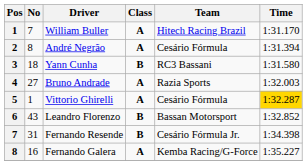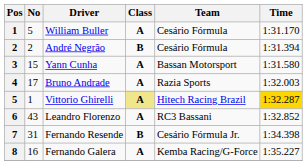 <table class="wikitable" style="font-size: 90%">
 <tr>
 <th>Pos</th>
 <th>No</th>
 <th>Driver</th>
 <th>Class</th>
 <th>Team</th>
 <th>Time</th>
 </tr>
 <tr>
 <th>1</th>
-<td>7</td>
+<td>5</td>
 <td> <a href='#'>William Buller</a></td>
 <td align="center"><strong><span>A</span></strong></td>
-<td><a href='#'>Hitech Racing Brazil</a></td>
+<td>Cesário Fórmula</td>
 <td>1:31.170</td>
 </tr>
 <tr>
 <th>2</th>
-<td>8</td>
+<td>2</td>
 <td> <a href='#'>André Negrão</a></td>
-<td align="center"><strong><span>A</span></strong></td>
+<td align="center"><strong><span>B</span></strong></td>
 <td>Cesário Fórmula</td>
 <td>1:31.394</td>
 </tr>
 <tr>
 <th>3</th>
-<td>18</td>
+<td>15</td>
 <td> <a href='#'>Yann Cunha</a></td>
-<td align="center"><strong><span>B</span></strong></td>
-<td>RC3 Bassani</td>
+<td align="center"><strong><span>A</span></strong></td>
+<td>Bassan Motorsport</td>
 <td>1:31.580</td>
 </tr>
 <tr>
 <th>4</th>
-<td>27</td>
+<td>17</td>
 <td> <a href='#'>Bruno Andrade</a></td>
 <td align="center"><strong><span>A</span></strong></td>
 <td>Razia Sports</td>
 <td>1:32.003</td>
 </tr>
 <tr>
 <th>5</th>
 <td>1</td>
 <td> <a href='#'>Vittorio Ghirelli</a></td>
-<td align="center"><strong><span>A</span></strong></td>
-<td>Cesário Fórmula</td>
+<td align="center" style="background: khaki;"><strong><span>A</span></strong></td>
+<td><a href='#'>Hitech Racing Brazil</a></td>
 <td style="background: gold;">1:32.287</td>
 </tr>
 <tr>
 <th>6</th>
 <td>43</td>
 <td> Leandro Florenzo</td>
-<td align="center"><strong><span>B</span></strong></td>
-<td>Bassan Motorsport</td>
+<td align="center"><strong><span>A</span></strong></td>
+<td>RC3 Bassani</td>
 <td>1:32.852</td>
 </tr>
 <tr>
 <th>7</th>
 <td>31</td>
 <td> Fernando Resende</td>
 <td align="center"><strong><span>B</span></strong></td>
 <td>Cesário Fórmula Jr.</td>
 <td>1:34.398</td>
 </tr>
 <tr>
 <th>8</th>
 <td>16</td>
 <td> Fernando Galera</td>
 <td align="center"><strong><span>A</span></strong></td>
 <td>Kemba Racing/G-Force</td>
 <td>1:35.227</td>
 </tr>
 <tr>
 </tr>
 </table>
